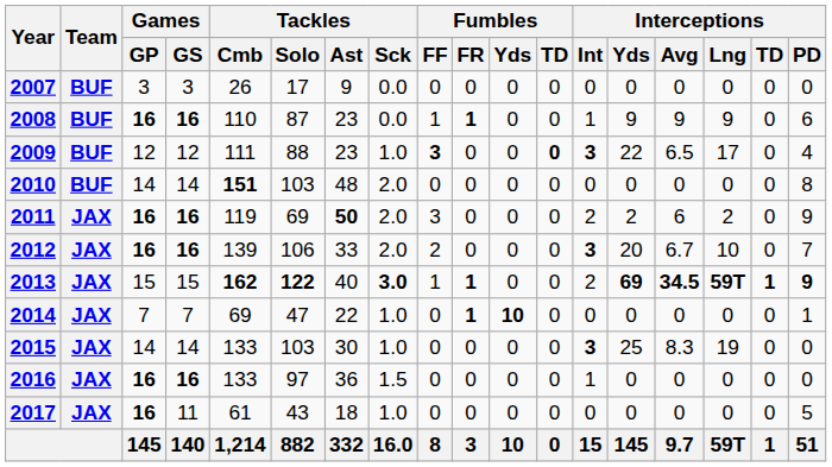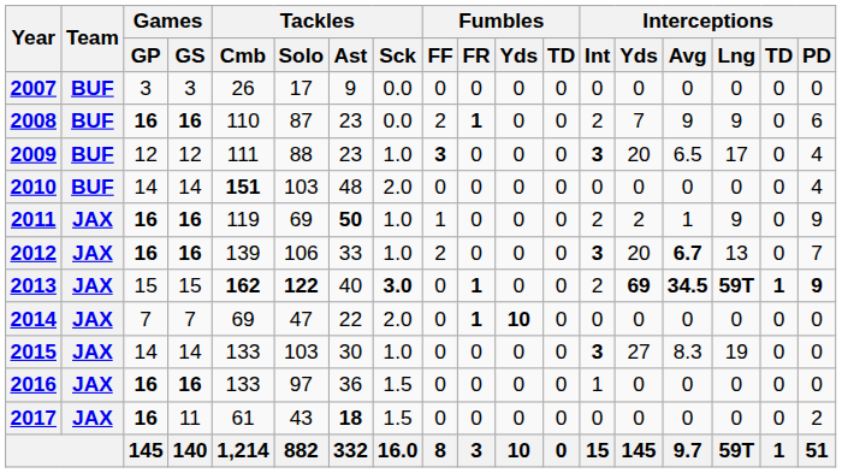 <table class="wikitable" style="text-align:center">
 <tr>
 <th rowspan="2">Year</th>
 <th rowspan="2">Team</th>
 <th colspan="2">Games</th>
 <th colspan="4">Tackles</th>
 <th colspan="4">Fumbles</th>
 <th colspan="6">Interceptions</th>
 </tr>
 <tr>
 <th>GP</th>
 <th>GS</th>
 <th>Cmb</th>
 <th>Solo</th>
 <th>Ast</th>
 <th>Sck</th>
 <th>FF</th>
 <th>FR</th>
 <th>Yds</th>
 <th>TD</th>
 <th>Int</th>
 <th>Yds</th>
 <th>Avg</th>
 <th>Lng</th>
 <th>TD</th>
 <th>PD</th>
 </tr>
 <tr>
 <th><a href='#'>2007</a></th>
 <th><a href='#'>BUF</a></th>
 <td>3</td>
 <td>3</td>
 <td>26</td>
 <td>17</td>
 <td>9</td>
 <td>0.0</td>
 <td>0</td>
 <td>0</td>
 <td>0</td>
 <td>0</td>
 <td>0</td>
 <td>0</td>
 <td>0</td>
 <td>0</td>
 <td>0</td>
 <td>0</td>
 </tr>
 <tr>
 <th><a href='#'>2008</a></th>
 <th><a href='#'>BUF</a></th>
 <td><strong>16</strong></td>
 <td><strong>16</strong></td>
 <td>110</td>
 <td>87</td>
 <td>23</td>
 <td>0.0</td>
-<td>1</td>
+<td>2</td>
 <td><strong>1</strong></td>
 <td>0</td>
 <td>0</td>
-<td>1</td>
-<td>9</td>
+<td>2</td>
+<td>7</td>
 <td>9</td>
 <td>9</td>
 <td>0</td>
 <td>6</td>
 </tr>
 <tr>
 <th><a href='#'>2009</a></th>
 <th><a href='#'>BUF</a></th>
 <td>12</td>
 <td>12</td>
 <td>111</td>
 <td>88</td>
 <td>23</td>
 <td>1.0</td>
 <td><strong>3</strong></td>
 <td>0</td>
 <td>0</td>
-<td><strong>0</strong></td>
+<td>0</td>
 <td><strong>3</strong></td>
-<td>22</td>
+<td>20</td>
 <td>6.5</td>
 <td>17</td>
 <td>0</td>
 <td>4</td>
 </tr>
 <tr>
 <th><a href='#'>2010</a></th>
 <th><a href='#'>BUF</a></th>
 <td>14</td>
 <td>14</td>
 <td><strong>151</strong></td>
 <td>103</td>
 <td>48</td>
 <td>2.0</td>
 <td>0</td>
 <td>0</td>
 <td>0</td>
 <td>0</td>
 <td>0</td>
 <td>0</td>
 <td>0</td>
 <td>0</td>
 <td>0</td>
-<td>8</td>
+<td>4</td>
 </tr>
 <tr>
 <th><a href='#'>2011</a></th>
 <th><a href='#'>JAX</a></th>
 <td><strong>16</strong></td>
 <td><strong>16</strong></td>
 <td>119</td>
 <td>69</td>
 <td><strong>50</strong></td>
-<td>2.0</td>
-<td>3</td>
+<td>1.0</td>
+<td>1</td>
 <td>0</td>
 <td>0</td>
 <td>0</td>
 <td>2</td>
 <td>2</td>
-<td>6</td>
-<td>2</td>
+<td>1</td>
+<td>9</td>
 <td>0</td>
 <td>9</td>
 </tr>
 <tr>
 <th><a href='#'>2012</a></th>
 <th><a href='#'>JAX</a></th>
 <td><strong>16</strong></td>
 <td><strong>16</strong></td>
 <td>139</td>
 <td>106</td>
 <td>33</td>
-<td>2.0</td>
+<td>1.0</td>
 <td>2</td>
 <td>0</td>
 <td>0</td>
 <td>0</td>
 <td><strong>3</strong></td>
 <td>20</td>
-<td>6.7</td>
-<td>10</td>
+<td><strong>6.7</strong></td>
+<td>13</td>
 <td>0</td>
 <td>7</td>
 </tr>
 <tr>
 <th><a href='#'>2013</a></th>
 <th><a href='#'>JAX</a></th>
 <td>15</td>
 <td>15</td>
 <td><strong>162</strong></td>
 <td><strong>122</strong></td>
 <td>40</td>
 <td><strong>3.0</strong></td>
-<td>1</td>
+<td>0</td>
 <td><strong>1</strong></td>
 <td>0</td>
 <td>0</td>
 <td>2</td>
 <td><strong>69</strong></td>
 <td><strong>34.5</strong></td>
 <td><strong>59T</strong></td>
 <td><strong>1</strong></td>
 <td><strong>9</strong></td>
 </tr>
 <tr>
 <th><a href='#'>2014</a></th>
 <th><a href='#'>JAX</a></th>
 <td>7</td>
 <td>7</td>
 <td>69</td>
 <td>47</td>
 <td>22</td>
-<td>1.0</td>
+<td>2.0</td>
 <td>0</td>
 <td><strong>1</strong></td>
 <td><strong>10</strong></td>
 <td>0</td>
 <td>0</td>
 <td>0</td>
 <td>0</td>
 <td>0</td>
 <td>0</td>
-<td>1</td>
+<td>0</td>
 </tr>
 <tr>
 <th><a href='#'>2015</a></th>
 <th><a href='#'>JAX</a></th>
 <td>14</td>
 <td>14</td>
 <td>133</td>
 <td>103</td>
 <td>30</td>
 <td>1.0</td>
 <td>0</td>
 <td>0</td>
 <td>0</td>
 <td>0</td>
 <td><strong>3</strong></td>
-<td>25</td>
+<td>27</td>
 <td>8.3</td>
 <td>19</td>
 <td>0</td>
 <td>0</td>
 </tr>
 <tr>
 <th><a href='#'>2016</a></th>
 <th><a href='#'>JAX</a></th>
 <td><strong>16</strong></td>
 <td><strong>16</strong></td>
 <td>133</td>
 <td>97</td>
 <td>36</td>
 <td>1.5</td>
 <td>0</td>
 <td>0</td>
 <td>0</td>
 <td>0</td>
 <td>1</td>
 <td>0</td>
 <td>0</td>
 <td>0</td>
 <td>0</td>
 <td>0</td>
 </tr>
 <tr>
 <th><a href='#'>2017</a></th>
 <th><a href='#'>JAX</a></th>
 <td><strong>16</strong></td>
 <td>11</td>
 <td>61</td>
 <td>43</td>
-<td>18</td>
-<td>1.0</td>
+<td><strong>18</strong></td>
+<td>1.5</td>
 <td>0</td>
 <td>0</td>
 <td>0</td>
 <td>0</td>
 <td>0</td>
 <td>0</td>
 <td>0</td>
 <td>0</td>
 <td>0</td>
-<td>5</td>
+<td>2</td>
 </tr>
 <tr>
 <th colspan="2"></th>
 <th>145</th>
 <th>140</th>
 <th>1,214</th>
 <th>882</th>
 <th>332</th>
 <th>16.0</th>
 <th>8</th>
 <th>3</th>
 <th>10</th>
 <th>0</th>
 <th>15</th>
 <th>145</th>
 <th>9.7</th>
 <th>59T</th>
 <th>1</th>
 <th>51</th>
 </tr>
 </table>
